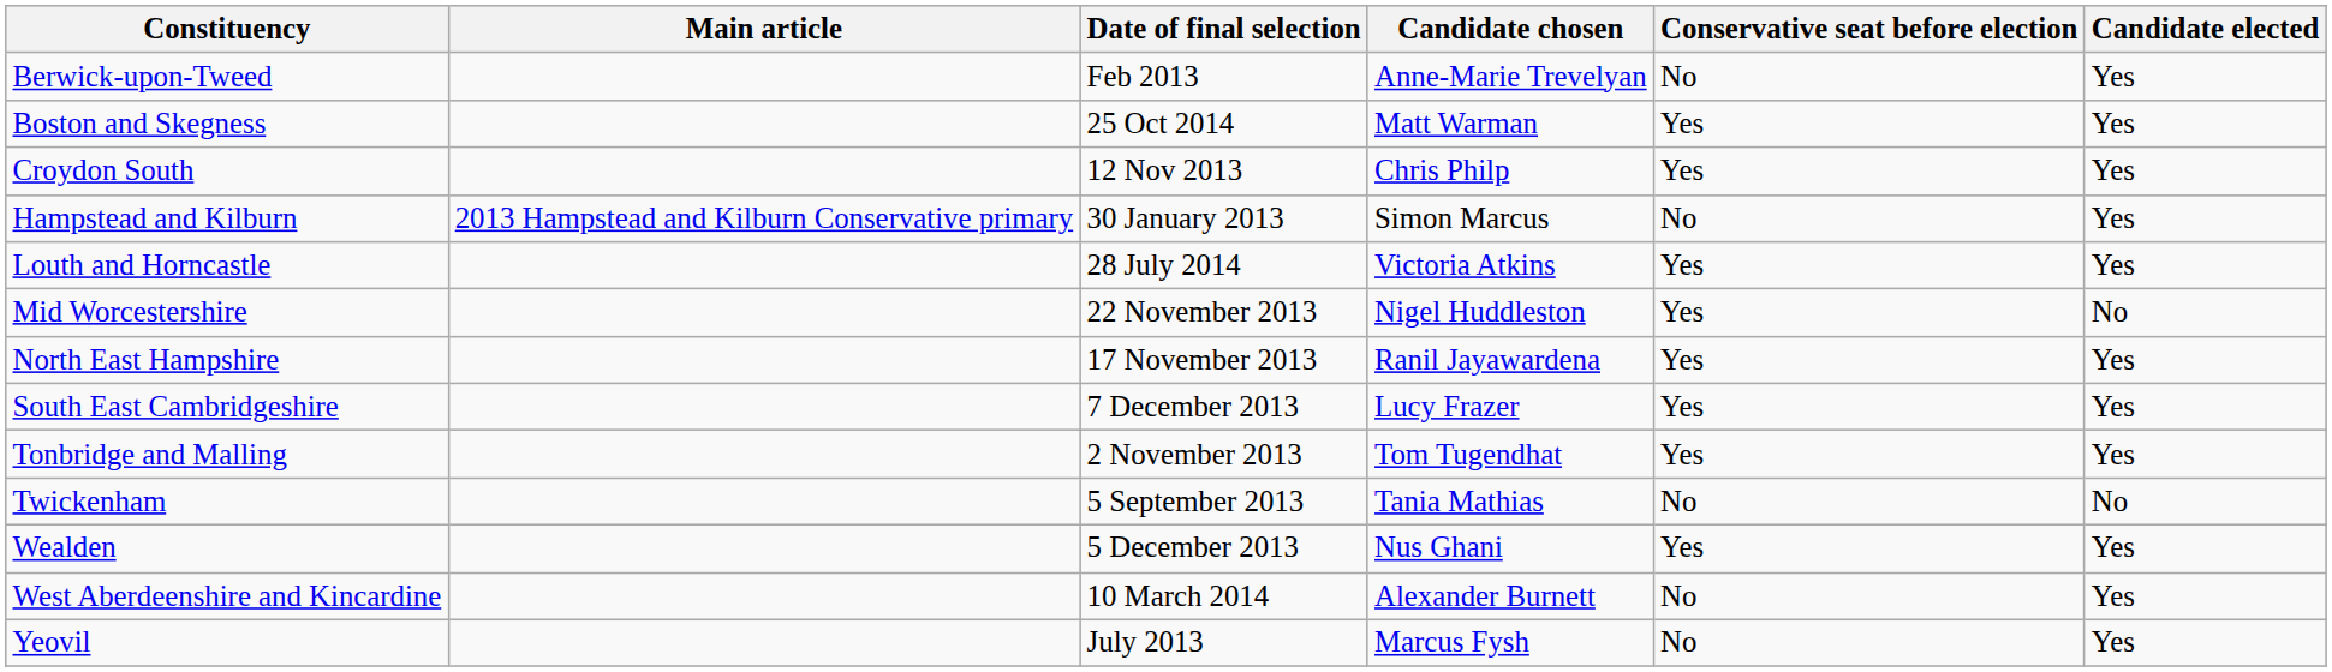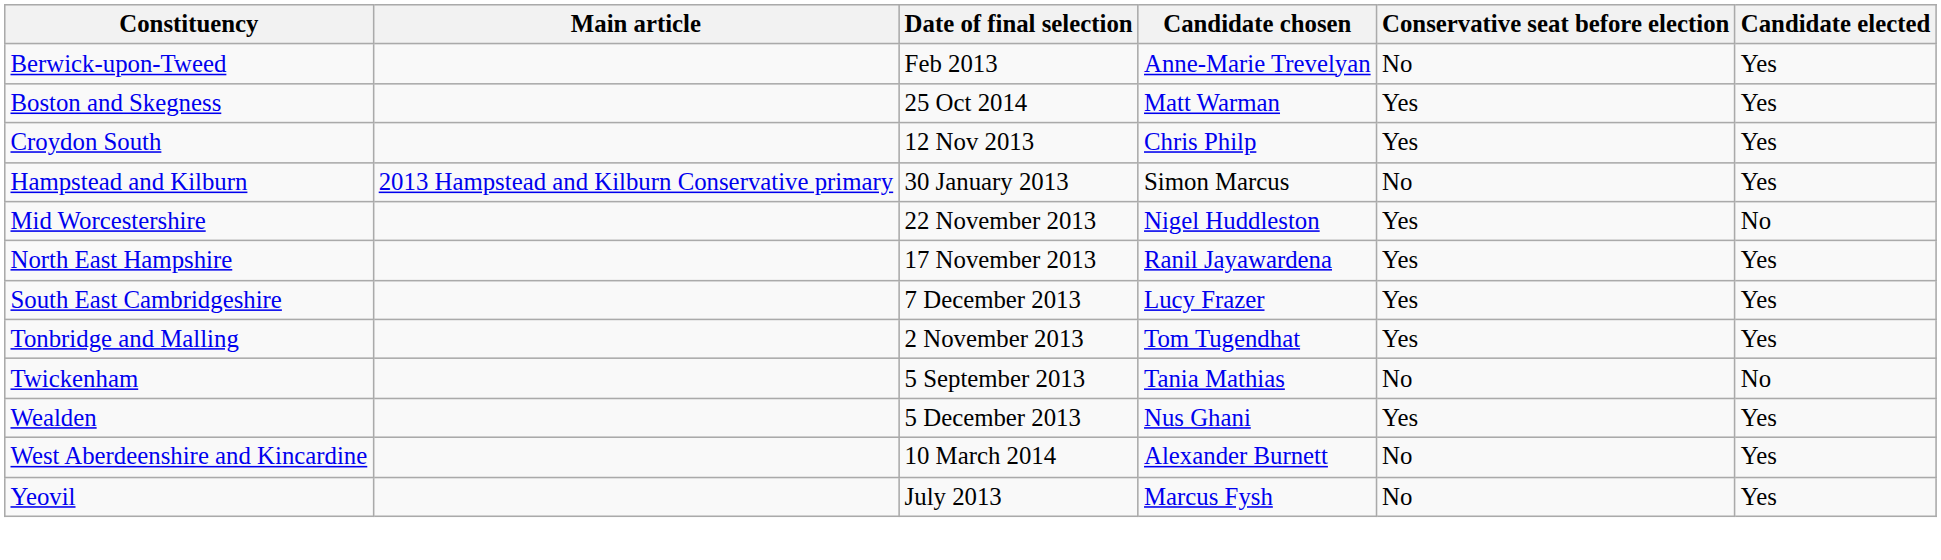 <table class="wikitable">
 <tr>
 <th>Constituency</th>
 <th>Main article</th>
 <th>Date of final selection</th>
 <th>Candidate chosen</th>
 <th>Conservative seat before election</th>
 <th>Candidate elected</th>
 </tr>
 <tr>
 <td><a href='#'>Berwick-upon-Tweed</a></td>
 <td></td>
 <td>Feb 2013</td>
 <td><a href='#'>Anne-Marie Trevelyan</a></td>
 <td>No</td>
 <td>Yes</td>
 </tr>
 <tr>
 <td><a href='#'>Boston and Skegness</a></td>
 <td></td>
 <td>25 Oct 2014</td>
 <td><a href='#'>Matt Warman</a></td>
 <td>Yes</td>
 <td>Yes</td>
 </tr>
 <tr>
 <td><a href='#'>Croydon South</a></td>
 <td></td>
 <td>12 Nov 2013</td>
 <td><a href='#'>Chris Philp</a></td>
 <td>Yes</td>
 <td>Yes</td>
 </tr>
 <tr>
 <td><a href='#'>Hampstead and Kilburn</a></td>
 <td><a href='#'>2013 Hampstead and Kilburn Conservative primary</a></td>
 <td>30 January 2013</td>
 <td>Simon Marcus</td>
 <td>No</td>
-<td>Yes</td>
-</tr>
-<tr>
-<td><a href='#'>Louth and Horncastle</a></td>
-<td></td>
-<td>28 July 2014</td>
-<td><a href='#'>Victoria Atkins</a></td>
-<td>Yes</td>
 <td>Yes</td>
 </tr>
 <tr>
 <td><a href='#'>Mid Worcestershire</a></td>
 <td></td>
 <td>22 November 2013</td>
 <td><a href='#'>Nigel Huddleston</a></td>
 <td>Yes</td>
 <td>No</td>
 </tr>
 <tr>
 <td><a href='#'>North East Hampshire</a></td>
 <td></td>
 <td>17 November 2013</td>
 <td><a href='#'>Ranil Jayawardena</a></td>
 <td>Yes</td>
 <td>Yes</td>
 </tr>
 <tr>
 <td><a href='#'>South East Cambridgeshire</a></td>
 <td></td>
 <td>7 December 2013</td>
 <td><a href='#'>Lucy Frazer</a></td>
 <td>Yes</td>
 <td>Yes</td>
 </tr>
 <tr>
 <td><a href='#'>Tonbridge and Malling</a></td>
 <td></td>
 <td>2 November 2013</td>
 <td><a href='#'>Tom Tugendhat</a></td>
 <td>Yes</td>
 <td>Yes</td>
 </tr>
 <tr>
 <td><a href='#'>Twickenham</a></td>
 <td></td>
 <td>5 September 2013</td>
 <td><a href='#'>Tania Mathias</a></td>
 <td>No</td>
 <td>No</td>
 </tr>
 <tr>
 <td><a href='#'>Wealden</a></td>
 <td></td>
 <td>5 December 2013</td>
 <td><a href='#'>Nus Ghani</a></td>
 <td>Yes</td>
 <td>Yes</td>
 </tr>
 <tr>
 <td><a href='#'>West Aberdeenshire and Kincardine</a></td>
 <td></td>
 <td>10 March 2014</td>
 <td><a href='#'>Alexander Burnett</a></td>
 <td>No</td>
 <td>Yes</td>
 </tr>
 <tr>
 <td><a href='#'>Yeovil</a></td>
 <td></td>
 <td>July 2013</td>
 <td><a href='#'>Marcus Fysh</a></td>
 <td>No</td>
 <td>Yes</td>
 </tr>
 </table>
